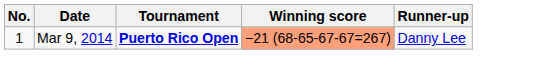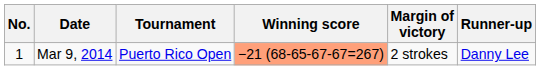 <table class="wikitable" style="font-size:95%;">
 <tr>
 <th>No.</th>
 <th>Date</th>
 <th>Tournament</th>
 <th>Winning score</th>
+<th>Margin of<br>victory</th>
 <th>Runner-up</th>
 </tr>
 <tr>
 <td align=center>1</td>
 <td align=right>Mar 9, <a href='#'>2014</a></td>
-<td><strong><a href='#'>Puerto Rico Open</a></strong></td>
+<td><a href='#'>Puerto Rico Open</a></td>
 <td style="background: lightsalmon;">−21 (68-65-67-67=267)</td>
+<td>2 strokes</td>
 <td> <a href='#'>Danny Lee</a></td>
 </tr>
 </table>
